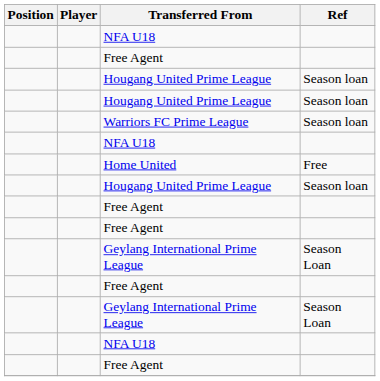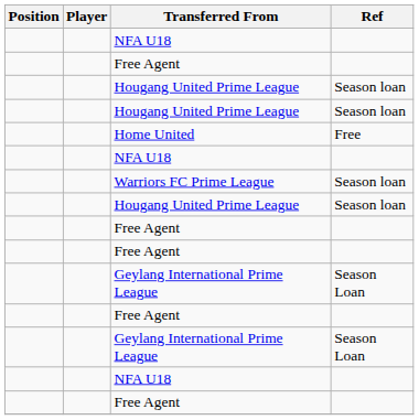 <table class="wikitable sortable" style="width:50%; text-align:center; font-size:100%; text-align:left;">
 <tr>
 <th>Position</th>
 <th>Player</th>
 <th>Transferred From</th>
 <th>Ref</th>
 </tr>
 <tr>
 <td></td>
 <td></td>
 <td> <a href='#'>NFA U18</a></td>
 <td></td>
 </tr>
 <tr>
 <td></td>
 <td></td>
 <td>Free Agent</td>
 <td></td>
 </tr>
 <tr>
 <td></td>
 <td></td>
 <td> <a href='#'>Hougang United Prime League</a></td>
 <td>Season loan  </td>
 </tr>
 <tr>
 <td></td>
 <td></td>
 <td> <a href='#'>Hougang United Prime League</a></td>
 <td>Season loan  </td>
 </tr>
 <tr>
 <td></td>
 <td></td>
-<td> <a href='#'> Warriors FC Prime League</a></td>
-<td>Season loan </td>
+<td> <a href='#'>Home United</a></td>
+<td>Free</td>
 </tr>
 <tr>
 <td></td>
 <td></td>
 <td> <a href='#'>NFA U18</a></td>
 <td></td>
 </tr>
 <tr>
 <td></td>
 <td></td>
-<td> <a href='#'>Home United</a></td>
-<td>Free</td>
+<td> <a href='#'> Warriors FC Prime League</a></td>
+<td>Season loan </td>
 </tr>
 <tr>
 <td></td>
 <td></td>
 <td> <a href='#'>Hougang United Prime League</a></td>
 <td>Season loan  </td>
 </tr>
 <tr>
 <td></td>
 <td></td>
 <td>Free Agent</td>
 <td></td>
 </tr>
 <tr>
 <td></td>
 <td></td>
 <td>Free Agent</td>
 <td></td>
 </tr>
 <tr>
 <td></td>
 <td></td>
 <td> <a href='#'>Geylang International Prime League</a></td>
 <td>Season Loan </td>
 </tr>
 <tr>
 <td></td>
 <td></td>
 <td>Free Agent</td>
 <td></td>
 </tr>
 <tr>
 <td></td>
 <td></td>
 <td> <a href='#'>Geylang International Prime League</a></td>
 <td>Season Loan </td>
 </tr>
 <tr>
 <td></td>
 <td></td>
 <td> <a href='#'>NFA U18</a></td>
 <td></td>
 </tr>
 <tr>
 <td></td>
 <td></td>
 <td>Free Agent</td>
 <td></td>
 </tr>
 <tr>
 </tr>
 </table>
